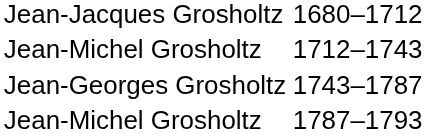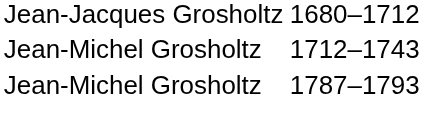 <table>
 <tr>
 <td>Jean-Jacques Grosholtz</td>
 <td>1680–1712</td>
 </tr>
 <tr>
 <td>Jean-Michel Grosholtz</td>
 <td>1712–1743</td>
 </tr>
 <tr>
-<td>Jean-Georges Grosholtz</td>
-<td>1743–1787</td>
-</tr>
-<tr>
 <td>Jean-Michel Grosholtz</td>
 <td>1787–1793</td>
 </tr>
 </table>
